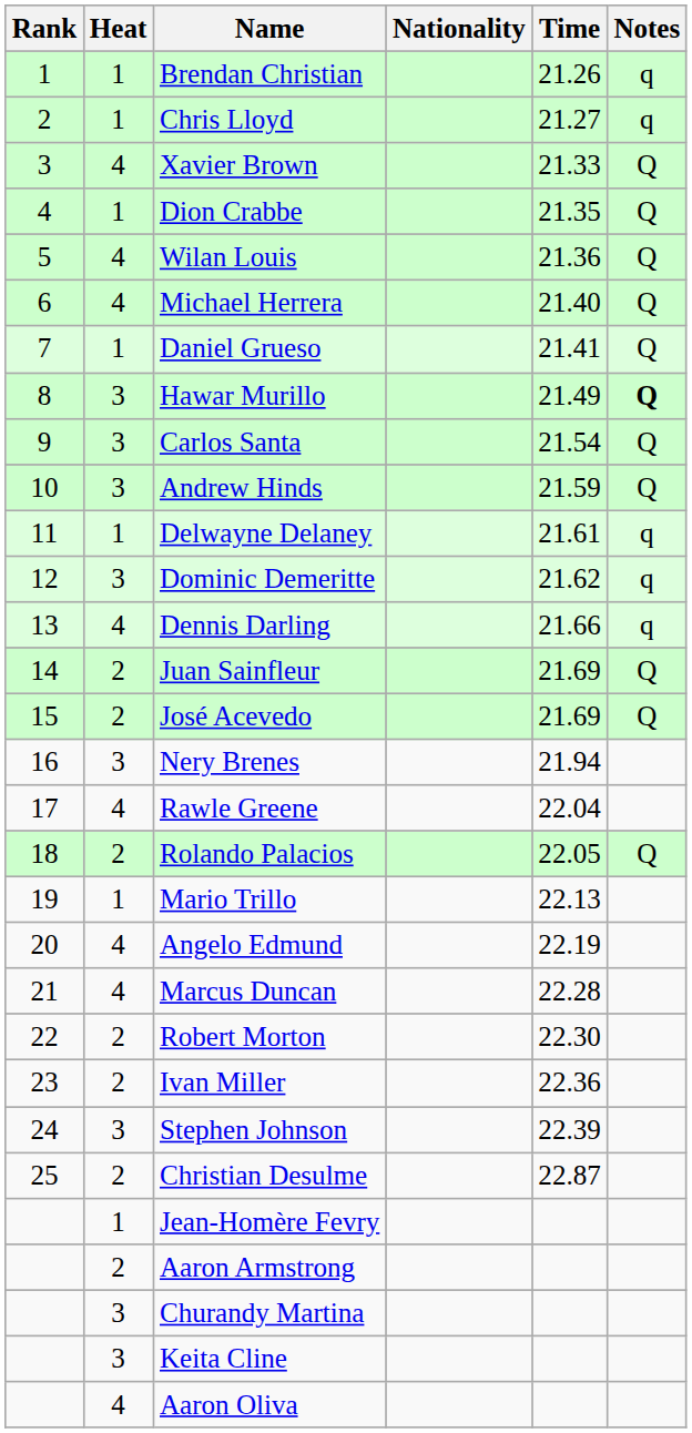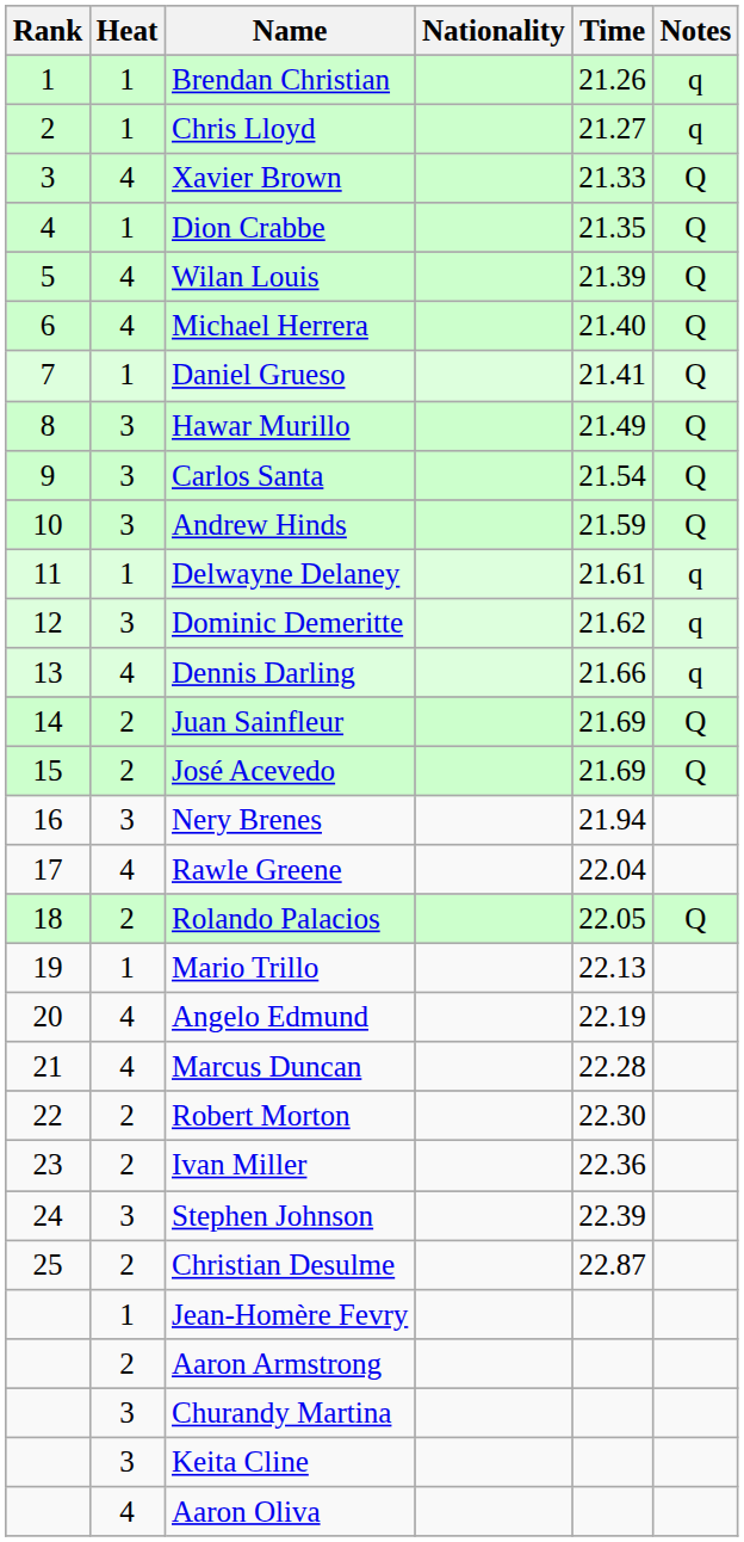 <table class="wikitable sortable" style="text-align:center; font-size:95%">
 <tr>
 <th>Rank</th>
 <th>Heat</th>
 <th>Name</th>
 <th>Nationality</th>
 <th>Time</th>
 <th>Notes</th>
 </tr>
 <tr bgcolor=ccffcc>
 <td>1</td>
 <td>1</td>
 <td align=left><a href='#'>Brendan Christian</a></td>
 <td align=left></td>
 <td>21.26</td>
 <td>q</td>
 </tr>
 <tr bgcolor=ccffcc>
 <td>2</td>
 <td>1</td>
 <td align=left><a href='#'>Chris Lloyd</a></td>
 <td align=left></td>
 <td>21.27</td>
 <td>q</td>
 </tr>
 <tr bgcolor=ccffcc>
 <td>3</td>
 <td>4</td>
 <td align=left><a href='#'>Xavier Brown</a></td>
 <td align=left></td>
 <td>21.33</td>
 <td>Q</td>
 </tr>
 <tr bgcolor=ccffcc>
 <td>4</td>
 <td>1</td>
 <td align=left><a href='#'>Dion Crabbe</a></td>
 <td align=left></td>
 <td>21.35</td>
 <td>Q</td>
 </tr>
 <tr bgcolor=ccffcc>
 <td>5</td>
 <td>4</td>
 <td align=left><a href='#'>Wilan Louis</a></td>
 <td align=left></td>
-<td>21.36</td>
+<td>21.39</td>
 <td>Q</td>
 </tr>
 <tr bgcolor=ccffcc>
 <td>6</td>
 <td>4</td>
 <td align=left><a href='#'>Michael Herrera</a></td>
 <td align=left></td>
 <td>21.40</td>
 <td>Q</td>
 </tr>
 <tr bgcolor=ddffdd>
 <td>7</td>
 <td>1</td>
 <td align=left><a href='#'>Daniel Grueso</a></td>
 <td align=left></td>
 <td>21.41</td>
 <td>Q</td>
 </tr>
 <tr bgcolor=ccffcc>
 <td>8</td>
 <td>3</td>
 <td align=left><a href='#'>Hawar Murillo</a></td>
 <td align=left></td>
 <td>21.49</td>
-<td><strong>Q</strong></td>
+<td>Q</td>
 </tr>
 <tr bgcolor=ccffcc>
 <td>9</td>
 <td>3</td>
 <td align=left><a href='#'>Carlos Santa</a></td>
 <td align=left></td>
 <td>21.54</td>
 <td>Q</td>
 </tr>
 <tr bgcolor=ccffcc>
 <td>10</td>
 <td>3</td>
 <td align=left><a href='#'>Andrew Hinds</a></td>
 <td align=left></td>
 <td>21.59</td>
 <td>Q</td>
 </tr>
 <tr bgcolor=ddffdd>
 <td>11</td>
 <td>1</td>
 <td align=left><a href='#'>Delwayne Delaney</a></td>
 <td align=left></td>
 <td>21.61</td>
 <td>q</td>
 </tr>
 <tr bgcolor=ddffdd>
 <td>12</td>
 <td>3</td>
 <td align=left><a href='#'>Dominic Demeritte</a></td>
 <td align=left></td>
 <td>21.62</td>
 <td>q</td>
 </tr>
 <tr bgcolor=ddffdd>
 <td>13</td>
 <td>4</td>
 <td align=left><a href='#'>Dennis Darling</a></td>
 <td align=left></td>
 <td>21.66</td>
 <td>q</td>
 </tr>
 <tr bgcolor=ccffcc>
 <td>14</td>
 <td>2</td>
 <td align=left><a href='#'>Juan Sainfleur</a></td>
 <td align=left></td>
 <td>21.69</td>
 <td>Q</td>
 </tr>
 <tr bgcolor=ccffcc>
 <td>15</td>
 <td>2</td>
 <td align=left><a href='#'>José Acevedo</a></td>
 <td align=left></td>
 <td>21.69</td>
 <td>Q</td>
 </tr>
 <tr>
 <td>16</td>
 <td>3</td>
 <td align=left><a href='#'>Nery Brenes</a></td>
 <td align=left></td>
 <td>21.94</td>
 <td></td>
 </tr>
 <tr>
 <td>17</td>
 <td>4</td>
 <td align=left><a href='#'>Rawle Greene</a></td>
 <td align=left></td>
 <td>22.04</td>
 <td></td>
 </tr>
 <tr bgcolor=ccffcc>
 <td>18</td>
 <td>2</td>
 <td align=left><a href='#'>Rolando Palacios</a></td>
 <td align=left></td>
 <td>22.05</td>
 <td>Q</td>
 </tr>
 <tr>
 <td>19</td>
 <td>1</td>
 <td align=left><a href='#'>Mario Trillo</a></td>
 <td align=left></td>
 <td>22.13</td>
 <td></td>
 </tr>
 <tr>
 <td>20</td>
 <td>4</td>
 <td align=left><a href='#'>Angelo Edmund</a></td>
 <td align=left></td>
 <td>22.19</td>
 <td></td>
 </tr>
 <tr>
 <td>21</td>
 <td>4</td>
 <td align=left><a href='#'>Marcus Duncan</a></td>
 <td align=left></td>
 <td>22.28</td>
 <td></td>
 </tr>
 <tr>
 <td>22</td>
 <td>2</td>
 <td align=left><a href='#'>Robert Morton</a></td>
 <td align=left></td>
 <td>22.30</td>
 <td></td>
 </tr>
 <tr>
 <td>23</td>
 <td>2</td>
 <td align=left><a href='#'>Ivan Miller</a></td>
 <td align=left></td>
 <td>22.36</td>
 <td></td>
 </tr>
 <tr>
 <td>24</td>
 <td>3</td>
 <td align=left><a href='#'>Stephen Johnson</a></td>
 <td align=left></td>
 <td>22.39</td>
 <td></td>
 </tr>
 <tr>
 <td>25</td>
 <td>2</td>
 <td align=left><a href='#'>Christian Desulme</a></td>
 <td align=left></td>
 <td>22.87</td>
 <td></td>
 </tr>
 <tr>
 <td></td>
 <td>1</td>
 <td align=left><a href='#'>Jean-Homère Fevry</a></td>
 <td align=left></td>
 <td></td>
 <td></td>
 </tr>
 <tr>
 <td></td>
 <td>2</td>
 <td align=left><a href='#'>Aaron Armstrong</a></td>
 <td align=left></td>
 <td></td>
 <td></td>
 </tr>
 <tr>
 <td></td>
 <td>3</td>
 <td align=left><a href='#'>Churandy Martina</a></td>
 <td align=left></td>
 <td></td>
 <td></td>
 </tr>
 <tr>
 <td></td>
 <td>3</td>
 <td align=left><a href='#'>Keita Cline</a></td>
 <td align=left></td>
 <td></td>
 <td></td>
 </tr>
 <tr>
 <td></td>
 <td>4</td>
 <td align=left><a href='#'>Aaron Oliva</a></td>
 <td align=left></td>
 <td></td>
 <td></td>
 </tr>
 </table>
